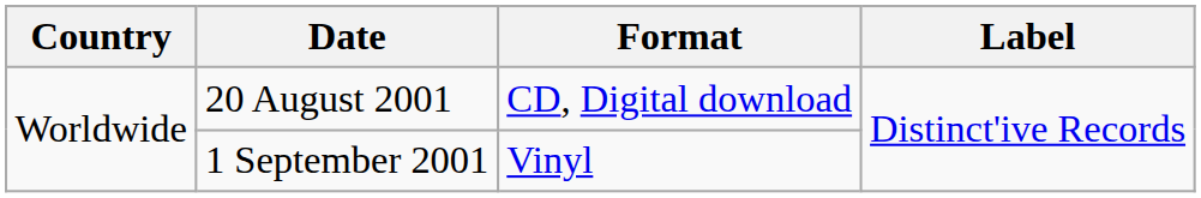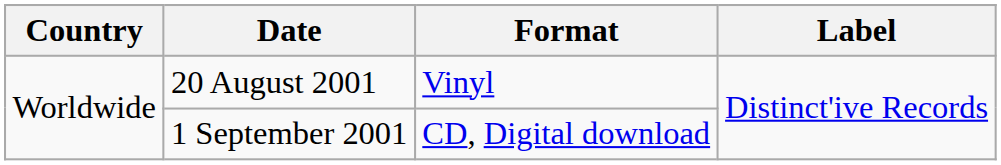 <table class="wikitable">
 <tr>
 <th>Country</th>
 <th>Date</th>
 <th>Format</th>
 <th>Label</th>
 </tr>
 <tr>
 <td rowspan=2>Worldwide</td>
 <td>20 August 2001</td>
-<td><a href='#'>CD</a>, <a href='#'>Digital download</a></td>
+<td><a href='#'>Vinyl</a></td>
 <td rowspan=2><a href='#'>Distinct'ive Records</a></td>
 </tr>
 <tr>
 <td>1 September 2001</td>
-<td><a href='#'>Vinyl</a></td>
+<td><a href='#'>CD</a>, <a href='#'>Digital download</a></td>
 </tr>
 </table>
